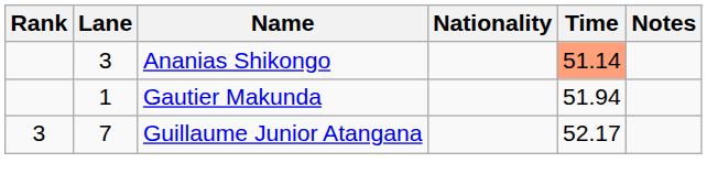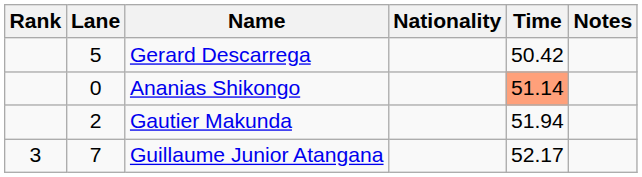 <table class="wikitable sortable" style="text-align:center">
 <tr>
 <th>Rank</th>
 <th>Lane</th>
 <th>Name</th>
 <th>Nationality</th>
 <th>Time</th>
 <th>Notes</th>
 </tr>
 <tr>
 <td></td>
-<td>3</td>
+<td>5</td>
+<td align="left"><a href='#'>Gerard Descarrega</a></td>
+<td align="left"></td>
+<td>50.42</td>
+<td></td>
+</tr>
+<tr>
+<td></td>
+<td>0</td>
 <td align="left"><a href='#'>Ananias Shikongo</a></td>
 <td align="left"></td>
 <td style="background: lightsalmon;">51.14</td>
 <td></td>
 </tr>
 <tr>
 <td></td>
-<td>1</td>
+<td>2</td>
 <td align="left"><a href='#'>Gautier Makunda</a></td>
 <td align="left"></td>
 <td>51.94</td>
 <td></td>
 </tr>
 <tr>
 <td>3</td>
 <td>7</td>
 <td align="left"><a href='#'>Guillaume Junior Atangana</a></td>
 <td align="left"></td>
 <td>52.17</td>
 <td></td>
 </tr>
 </table>
